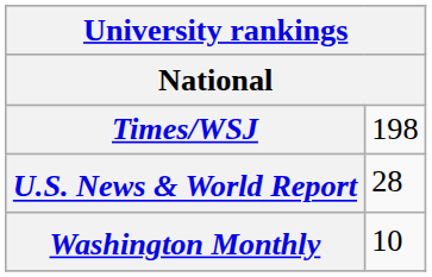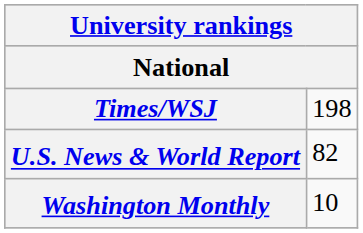 <table class="wikitable">
 <tr>
 <th colspan="2"><a href='#'>University rankings</a></th>
 </tr>
 <tr>
 <th colspan="2">National</th>
 </tr>
 <tr>
 <th><a href='#'><em>Times/WSJ</em></a></th>
 <td>198</td>
 </tr>
 <tr>
 <th><em><a href='#'>U.S. News & World Report</a></em><sup></sup></th>
-<td>28</td>
+<td>82</td>
 </tr>
 <tr>
 <th><em><a href='#'>Washington Monthly</a></em><sup></sup></th>
 <td>10</td>
 </tr>
 </table>
